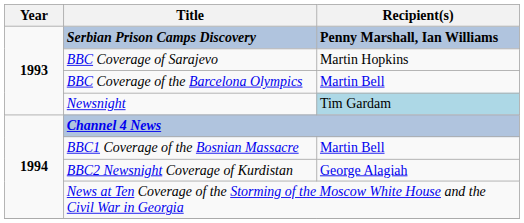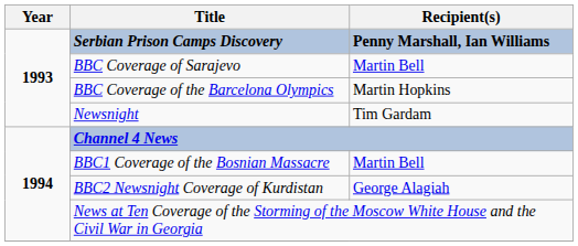 <table class="wikitable" width="95%">
 <tr>
 <th width=5%>Year</th>
 <th width=25%><strong>Title</strong></th>
 <th width=20%><strong>Recipient(s)</strong></th>
 </tr>
 <tr>
 <td rowspan="4" style="text-align:center;"><strong>1993</strong></td>
 <td style="background:#B0C4DE;"><strong><em>Serbian Prison Camps Discovery</em></strong></td>
 <td style="background:#B0C4DE;"><strong>Penny Marshall, Ian Williams</strong></td>
 </tr>
 <tr>
 <td><em><a href='#'>BBC</a> Coverage of Sarajevo</em></td>
+<td><a href='#'>Martin Bell</a></td>
+</tr>
+<tr>
+<td><em><a href='#'>BBC</a> Coverage of the <a href='#'>Barcelona Olympics</a></em></td>
 <td>Martin Hopkins</td>
 </tr>
 <tr>
-<td><em><a href='#'>BBC</a> Coverage of the <a href='#'>Barcelona Olympics</a></em></td>
-<td><a href='#'>Martin Bell</a></td>
-</tr>
-<tr>
 <td><em><a href='#'>Newsnight</a></em></td>
-<td style="background: lightblue;">Tim Gardam</td>
+<td>Tim Gardam</td>
 </tr>
 <tr>
 <td rowspan="4" style="text-align:center;"><strong>1994</strong></td>
 <td colspan="2" style="background:#B0C4DE;"><strong><em><a href='#'>Channel 4 News</a></em></strong></td>
 </tr>
 <tr>
 <td><em><a href='#'>BBC1</a> Coverage of the <a href='#'>Bosnian Massacre</a></em></td>
 <td><a href='#'>Martin Bell</a></td>
 </tr>
 <tr>
 <td><em><a href='#'>BBC2 Newsnight</a> Coverage of Kurdistan</em></td>
 <td><a href='#'>George Alagiah</a></td>
 </tr>
 <tr>
 <td colspan="2"><em><a href='#'>News at Ten</a> Coverage of the <a href='#'>Storming of the Moscow White House</a> and the <a href='#'>Civil War in Georgia</a></em></td>
 </tr>
 <tr>
 </tr>
 </table>
